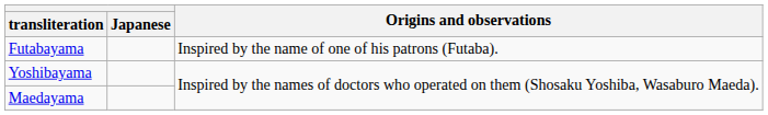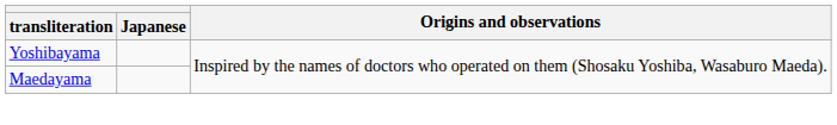 <table class="wikitable">
 <tr>
 <th colspan="2"></th>
 <th rowspan="2">Origins and observations</th>
 </tr>
 <tr>
 <th> transliteration</th>
 <th>Japanese</th>
-</tr>
-<tr>
-<td><a href='#'>Futabayama</a></td>
-<td></td>
-<td>Inspired by the name of one of his patrons (Futaba).</td>
 </tr>
 <tr>
 <td><a href='#'>Yoshibayama</a></td>
 <td></td>
 <td rowspan="2">Inspired by the names of doctors who operated on them (Shosaku Yoshiba, Wasaburo Maeda).</td>
 </tr>
 <tr>
 <td><a href='#'>Maedayama</a></td>
 <td></td>
 </tr>
 </table>
